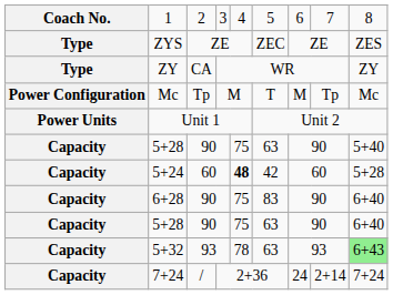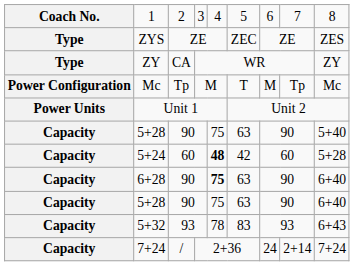 <table class="wikitable" style="text-align: center; font-size: small;">
 <tr>
 <th>Coach No.</th>
 <td>1</td>
 <td>2</td>
 <td>3</td>
 <td>4</td>
 <td>5</td>
 <td>6</td>
 <td>7</td>
 <td>8</td>
 </tr>
 <tr>
 <th>Type</th>
 <td>ZYS</td>
 <td colspan="3">ZE</td>
 <td>ZEC</td>
 <td colspan="2">ZE</td>
 <td>ZES</td>
 </tr>
 <tr>
 <th>Type</th>
 <td>ZY</td>
 <td>CA</td>
 <td colspan="5">WR</td>
 <td>ZY</td>
 </tr>
 <tr>
 <th>Power Configuration</th>
 <td>Mc</td>
 <td>Tp</td>
 <td colspan=2>M</td>
 <td>T</td>
 <td>M</td>
 <td>Tp</td>
 <td>Mc</td>
 </tr>
 <tr>
 <th>Power Units</th>
 <td colspan=4>Unit 1</td>
 <td colspan=4>Unit 2</td>
 </tr>
 <tr>
 <th>Capacity</th>
 <td>5+28</td>
 <td colspan="2">90</td>
 <td>75</td>
 <td>63</td>
 <td colspan="2">90</td>
 <td>5+40</td>
 </tr>
 <tr>
 <th>Capacity</th>
 <td>5+24</td>
 <td colspan="2">60</td>
 <td><strong>48</strong></td>
 <td>42</td>
 <td colspan="2">60</td>
 <td>5+28</td>
 </tr>
 <tr>
 <th>Capacity</th>
 <td>6+28</td>
 <td colspan="2">90</td>
-<td>75</td>
-<td>83</td>
+<td><strong>75</strong></td>
+<td>63</td>
 <td colspan="2">90</td>
 <td>6+40</td>
 </tr>
 <tr>
 <th>Capacity</th>
 <td>5+28</td>
 <td colspan="2">90</td>
 <td>75</td>
 <td>63</td>
 <td colspan="2">90</td>
 <td>6+40</td>
 </tr>
 <tr>
 <th>Capacity</th>
 <td>5+32</td>
 <td colspan="2">93</td>
 <td>78</td>
-<td>63</td>
+<td>83</td>
 <td colspan="2">93</td>
-<td style="background: lightgreen;">6+43</td>
+<td>6+43</td>
 </tr>
 <tr>
 <th>Capacity</th>
 <td>7+24</td>
 <td>/</td>
 <td colspan="3">2+36</td>
 <td>24</td>
 <td>2+14</td>
 <td>7+24</td>
 </tr>
 </table>
